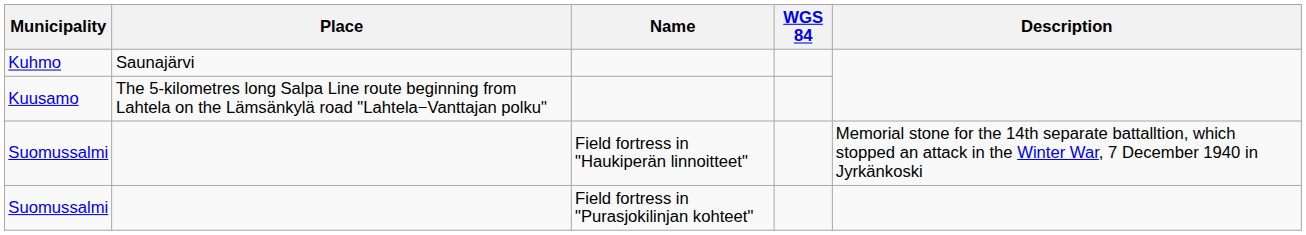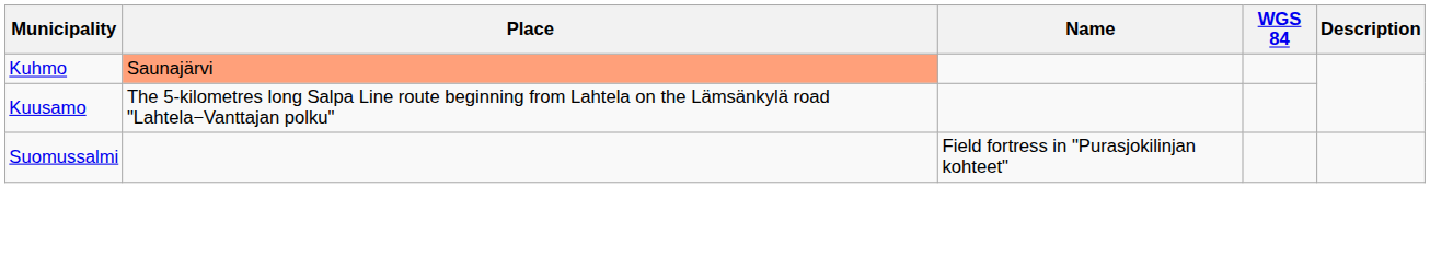 <table class="wikitable">
 <tr>
 <th>Municipality</th>
 <th>Place</th>
 <th>Name</th>
 <th><a href='#'>WGS 84</a></th>
 <th>Description</th>
 </tr>
 <tr>
 <td><a href='#'>Kuhmo</a></td>
-<td>Saunajärvi</td>
+<td style="background: lightsalmon;">Saunajärvi</td>
 <td></td>
 <td></td>
 </tr>
 <tr>
 <td><a href='#'>Kuusamo</a></td>
 <td>The 5-kilometres long Salpa Line route beginning from Lahtela on the Lämsänkylä road "Lahtela−Vanttajan polku"</td>
 <td></td>
 <td></td>
 </tr>
 <tr>
 <td><a href='#'>Suomussalmi</a></td>
 <td></td>
-<td>Field fortress in  "Haukiperän linnoitteet"</td>
-<td></td>
-<td>Memorial stone for the 14th separate battalltion, which stopped an attack in the <a href='#'>Winter War</a>, 7 December 1940 in Jyrkänkoski</td>
-</tr>
-<tr>
-<td><a href='#'>Suomussalmi</a></td>
-<td></td>
 <td>Field fortress in  "Purasjokilinjan kohteet"</td>
 <td></td>
 <td></td>
 </tr>
 </table>
